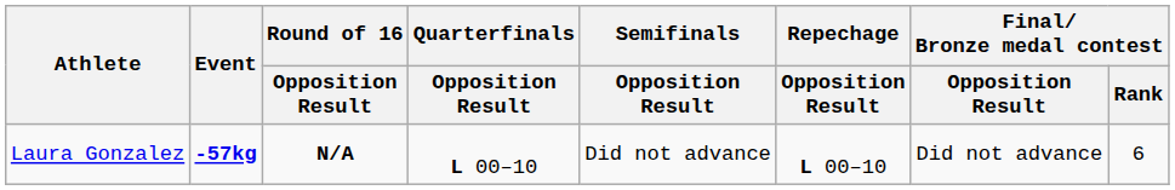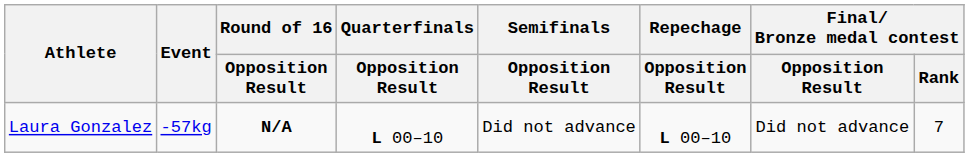 <table class= wikitable style="font-size:90%">
 <tr>
 <th rowspan="2">Athlete</th>
 <th rowspan="2">Event</th>
 <th>Round of 16</th>
 <th>Quarterfinals</th>
 <th>Semifinals</th>
 <th>Repechage</th>
 <th colspan="2">Final/<br>Bronze medal contest</th>
 </tr>
 <tr>
 <th>Opposition<br>Result</th>
 <th>Opposition<br>Result</th>
 <th>Opposition<br>Result</th>
 <th>Opposition<br>Result</th>
 <th>Opposition<br>Result</th>
 <th>Rank</th>
 </tr>
 <tr align=center>
 <td align=left><a href='#'>Laura Gonzalez</a></td>
-<td align=left><strong><a href='#'>-57kg</a></strong></td>
+<td align=left><a href='#'>-57kg</a></td>
 <td><strong>N/A</strong></td>
 <td><br><strong>L</strong> 00–10</td>
 <td>Did not advance</td>
 <td><br><strong>L</strong> 00–10</td>
 <td>Did not advance</td>
-<td>6</td>
+<td>7</td>
 </tr>
 </table>
